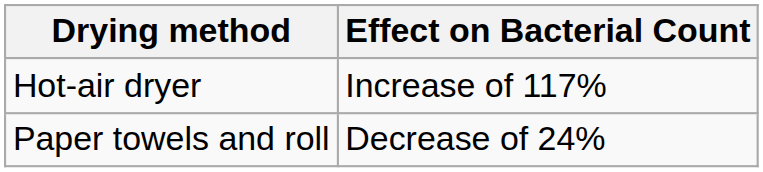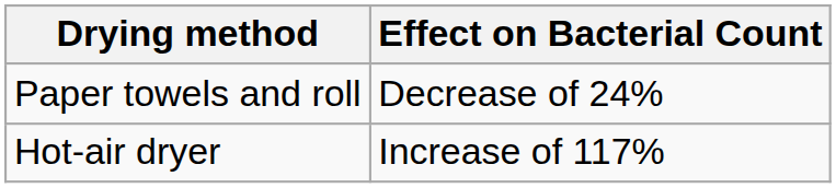 <table class="wikitable">
 <tr>
 <th>Drying method</th>
 <th>Effect on Bacterial Count</th>
 </tr>
 <tr>
+<td>Paper towels and roll</td>
+<td>Decrease of 24%</td>
+</tr>
+<tr>
 <td>Hot-air dryer</td>
 <td>Increase of 117%</td>
 </tr>
-<tr>
-<td>Paper towels and roll</td>
-<td>Decrease of 24%</td>
-</tr>
 </table>
